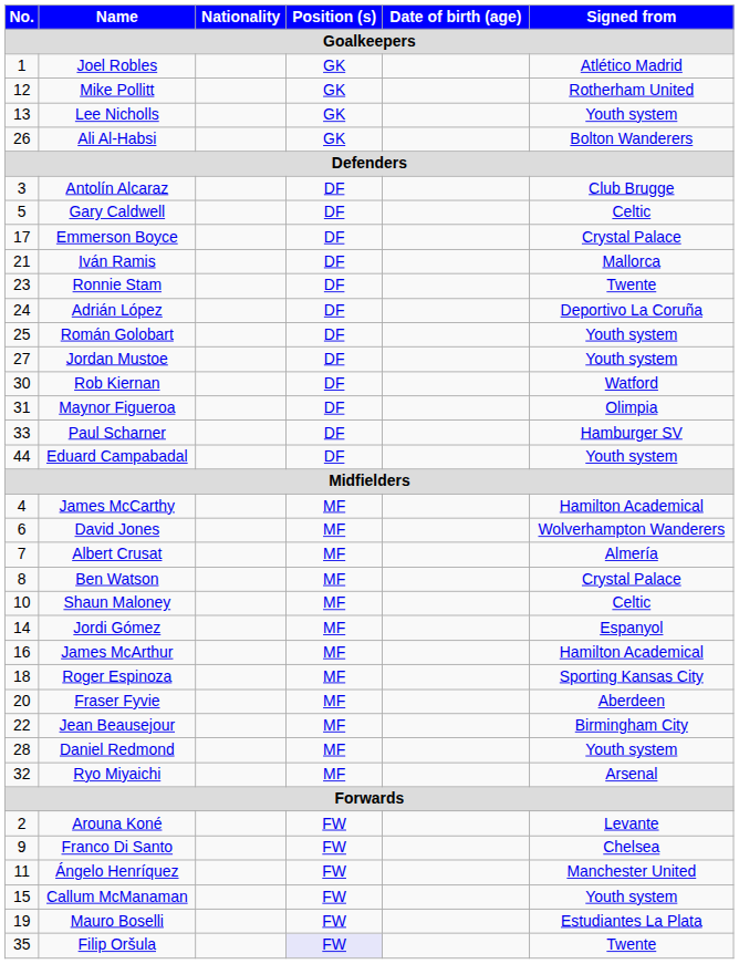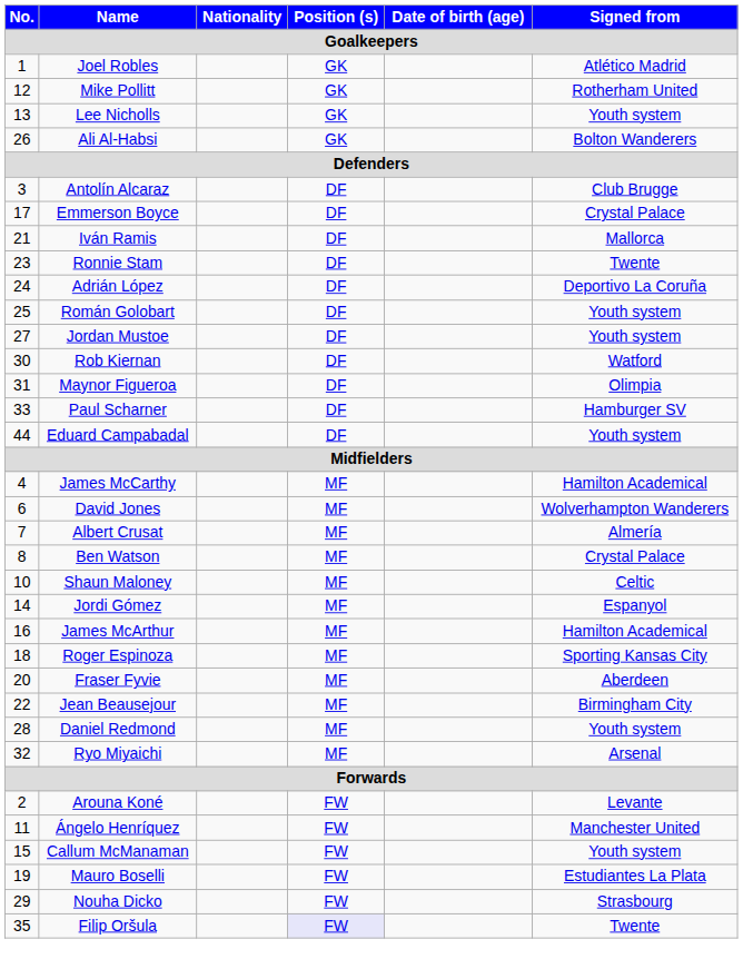 <table class="wikitable" style="width:60%;text-align:center">
 <tr>
 <th style="background:#0000ff;color:#FFFFFF">No.</th>
 <th style="background:#0000ff;color:#FFFFFF">Name</th>
 <th style="background:#0000ff;color:#FFFFFF">Nationality</th>
 <th style="background:#0000ff;color:#FFFFFF">Position (s)</th>
 <th style="background:#0000ff;color:#FFFFFF">Date of birth (age)</th>
 <th style="background:#0000ff;color:#FFFFFF">Signed from</th>
 </tr>
 <tr>
 <th colspan="6" style="background:#dcdcdc">Goalkeepers</th>
 </tr>
 <tr>
 <td>1</td>
 <td><a href='#'>Joel Robles</a></td>
 <td></td>
 <td><a href='#'>GK</a></td>
 <td></td>
 <td> <a href='#'>Atlético Madrid</a></td>
 </tr>
 <tr>
 <td>12</td>
 <td><a href='#'>Mike Pollitt</a></td>
 <td></td>
 <td><a href='#'>GK</a></td>
 <td></td>
 <td> <a href='#'>Rotherham United</a></td>
 </tr>
 <tr>
 <td>13</td>
 <td><a href='#'>Lee Nicholls</a></td>
 <td></td>
 <td><a href='#'>GK</a></td>
 <td></td>
 <td><a href='#'>Youth system</a></td>
 </tr>
 <tr>
 <td>26</td>
 <td><a href='#'>Ali Al-Habsi</a></td>
 <td></td>
 <td><a href='#'>GK</a></td>
 <td></td>
 <td> <a href='#'>Bolton Wanderers</a></td>
 </tr>
 <tr>
 <th colspan="6" style="background:#dcdcdc">Defenders</th>
 </tr>
 <tr>
 <td>3</td>
 <td><a href='#'>Antolín Alcaraz</a></td>
 <td></td>
 <td><a href='#'>DF</a></td>
 <td></td>
 <td> <a href='#'>Club Brugge</a></td>
-</tr>
-<tr>
-<td>5</td>
-<td><a href='#'>Gary Caldwell</a></td>
-<td></td>
-<td><a href='#'>DF</a></td>
-<td></td>
-<td> <a href='#'>Celtic</a></td>
 </tr>
 <tr>
 <td>17</td>
 <td><a href='#'>Emmerson Boyce</a></td>
 <td></td>
 <td><a href='#'>DF</a></td>
 <td></td>
 <td> <a href='#'>Crystal Palace</a></td>
 </tr>
 <tr>
 <td>21</td>
 <td><a href='#'>Iván Ramis</a></td>
 <td></td>
 <td><a href='#'>DF</a></td>
 <td></td>
 <td> <a href='#'>Mallorca</a></td>
 </tr>
 <tr>
 <td>23</td>
 <td><a href='#'>Ronnie Stam</a></td>
 <td></td>
 <td><a href='#'>DF</a></td>
 <td></td>
 <td> <a href='#'>Twente</a></td>
 </tr>
 <tr>
 <td>24</td>
 <td><a href='#'>Adrián López</a></td>
 <td></td>
 <td><a href='#'>DF</a></td>
 <td></td>
 <td> <a href='#'>Deportivo La Coruña</a></td>
 </tr>
 <tr>
 <td>25</td>
 <td><a href='#'>Román Golobart</a></td>
 <td></td>
 <td><a href='#'>DF</a></td>
 <td></td>
 <td><a href='#'>Youth system</a></td>
 </tr>
 <tr>
 <td>27</td>
 <td><a href='#'>Jordan Mustoe</a></td>
 <td></td>
 <td><a href='#'>DF</a></td>
 <td></td>
 <td><a href='#'>Youth system</a></td>
 </tr>
 <tr>
 <td>30</td>
 <td><a href='#'>Rob Kiernan</a></td>
 <td></td>
 <td><a href='#'>DF</a></td>
 <td></td>
 <td> <a href='#'>Watford</a></td>
 </tr>
 <tr>
 <td>31</td>
 <td><a href='#'>Maynor Figueroa</a></td>
 <td></td>
 <td><a href='#'>DF</a></td>
 <td></td>
 <td> <a href='#'>Olimpia</a></td>
 </tr>
 <tr>
 <td>33</td>
 <td><a href='#'>Paul Scharner</a></td>
 <td></td>
 <td><a href='#'>DF</a></td>
 <td></td>
 <td> <a href='#'>Hamburger SV</a></td>
 </tr>
 <tr>
 <td>44</td>
 <td><a href='#'>Eduard Campabadal</a></td>
 <td></td>
 <td><a href='#'>DF</a></td>
 <td></td>
 <td><a href='#'>Youth system</a></td>
 </tr>
 <tr>
 <th colspan="6" style="background:#dcdcdc">Midfielders</th>
 </tr>
 <tr>
 <td>4</td>
 <td><a href='#'>James McCarthy</a></td>
 <td></td>
 <td><a href='#'>MF</a></td>
 <td></td>
 <td> <a href='#'>Hamilton Academical</a></td>
 </tr>
 <tr>
 <td>6</td>
 <td><a href='#'>David Jones</a></td>
 <td></td>
 <td><a href='#'>MF</a></td>
 <td></td>
 <td> <a href='#'>Wolverhampton Wanderers</a></td>
 </tr>
 <tr>
 <td>7</td>
 <td><a href='#'>Albert Crusat</a></td>
 <td></td>
 <td><a href='#'>MF</a></td>
 <td></td>
 <td> <a href='#'>Almería</a></td>
 </tr>
 <tr>
 <td>8</td>
 <td><a href='#'>Ben Watson</a></td>
 <td></td>
 <td><a href='#'>MF</a></td>
 <td></td>
 <td> <a href='#'>Crystal Palace</a></td>
 </tr>
 <tr>
 <td>10</td>
 <td><a href='#'>Shaun Maloney</a></td>
 <td></td>
 <td><a href='#'>MF</a></td>
 <td></td>
 <td> <a href='#'>Celtic</a></td>
 </tr>
 <tr>
 <td>14</td>
 <td><a href='#'>Jordi Gómez</a></td>
 <td></td>
 <td><a href='#'>MF</a></td>
 <td></td>
 <td> <a href='#'>Espanyol</a></td>
 </tr>
 <tr>
 <td>16</td>
 <td><a href='#'>James McArthur</a></td>
 <td></td>
 <td><a href='#'>MF</a></td>
 <td></td>
 <td> <a href='#'>Hamilton Academical</a></td>
 </tr>
 <tr>
 <td>18</td>
 <td><a href='#'>Roger Espinoza</a></td>
 <td></td>
 <td><a href='#'>MF</a></td>
 <td></td>
 <td> <a href='#'>Sporting Kansas City</a></td>
 </tr>
 <tr>
 <td>20</td>
 <td><a href='#'>Fraser Fyvie</a></td>
 <td></td>
 <td><a href='#'>MF</a></td>
 <td></td>
 <td> <a href='#'>Aberdeen</a></td>
 </tr>
 <tr>
 <td>22</td>
 <td><a href='#'>Jean Beausejour</a></td>
 <td></td>
 <td><a href='#'>MF</a></td>
 <td></td>
 <td> <a href='#'>Birmingham City</a></td>
 </tr>
 <tr>
 <td>28</td>
 <td><a href='#'>Daniel Redmond</a></td>
 <td></td>
 <td><a href='#'>MF</a></td>
 <td></td>
 <td><a href='#'>Youth system</a></td>
 </tr>
 <tr>
 <td>32</td>
 <td><a href='#'>Ryo Miyaichi</a></td>
 <td></td>
 <td><a href='#'>MF</a></td>
 <td></td>
 <td> <a href='#'>Arsenal</a></td>
 </tr>
 <tr>
 <th colspan="6" style="background:#dcdcdc">Forwards</th>
 </tr>
 <tr>
 <td>2</td>
 <td><a href='#'>Arouna Koné</a></td>
 <td></td>
 <td><a href='#'>FW</a></td>
 <td></td>
 <td> <a href='#'>Levante</a></td>
 </tr>
 <tr>
-<td>9</td>
-<td><a href='#'>Franco Di Santo</a></td>
-<td></td>
-<td><a href='#'>FW</a></td>
-<td></td>
-<td> <a href='#'>Chelsea</a></td>
-</tr>
-<tr>
 <td>11</td>
 <td><a href='#'>Ángelo Henríquez</a></td>
 <td></td>
 <td><a href='#'>FW</a></td>
 <td></td>
 <td> <a href='#'>Manchester United</a></td>
 </tr>
 <tr>
 <td>15</td>
 <td><a href='#'>Callum McManaman</a></td>
 <td></td>
 <td><a href='#'>FW</a></td>
 <td></td>
 <td><a href='#'>Youth system</a></td>
 </tr>
 <tr>
 <td>19</td>
 <td><a href='#'>Mauro Boselli</a></td>
 <td></td>
 <td><a href='#'>FW</a></td>
 <td></td>
 <td> <a href='#'>Estudiantes La Plata</a></td>
 </tr>
 <tr>
+<td>29</td>
+<td><a href='#'>Nouha Dicko</a></td>
+<td></td>
+<td><a href='#'>FW</a></td>
+<td></td>
+<td> <a href='#'>Strasbourg</a></td>
+</tr>
+<tr>
 <td>35</td>
 <td><a href='#'>Filip Oršula</a></td>
 <td></td>
 <td style="background: lavender;"><a href='#'>FW</a></td>
 <td></td>
 <td> <a href='#'>Twente</a></td>
 </tr>
 </table>
